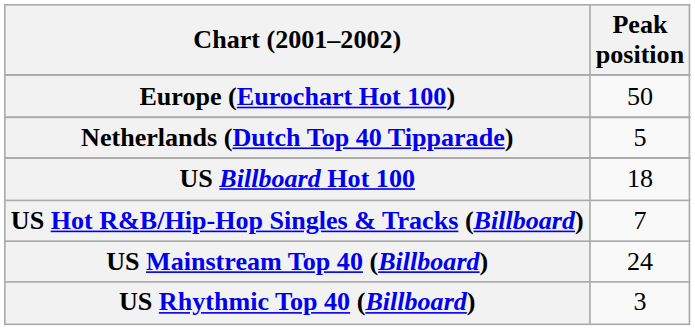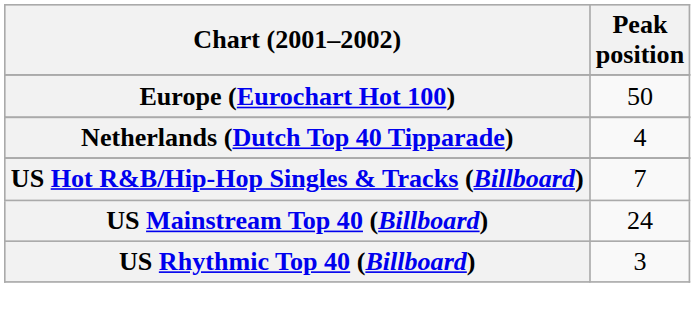 <table class="wikitable sortable plainrowheaders" style="text-align:center">
 <tr>
 <th>Chart (2001–2002)</th>
 <th>Peak<br>position</th>
 </tr>
 <tr>
 </tr>
 <tr>
 </tr>
 <tr>
 </tr>
 <tr>
 <th scope="row">Europe (<a href='#'>Eurochart Hot 100</a>)</th>
 <td>50</td>
 </tr>
 <tr>
 </tr>
 <tr>
 </tr>
 <tr>
 <th scope="row">Netherlands (<a href='#'>Dutch Top 40 Tipparade</a>)</th>
-<td align="center">5</td>
+<td align="center">4</td>
 </tr>
 <tr>
 </tr>
 <tr>
 </tr>
 <tr>
 </tr>
 <tr>
 </tr>
 <tr>
-</tr>
-<tr>
-<th scope="row">US <a href='#'><em>Billboard</em> Hot 100</a></th>
-<td>18</td>
 </tr>
 <tr>
 <th scope="row">US <a href='#'>Hot R&B/Hip-Hop Singles & Tracks</a> (<a href='#'><em>Billboard</em></a>)</th>
 <td>7</td>
 </tr>
 <tr>
 <th scope="row">US <a href='#'>Mainstream Top 40</a> (<a href='#'><em>Billboard</em></a>)</th>
 <td>24</td>
 </tr>
 <tr>
 <th scope="row">US <a href='#'>Rhythmic Top 40</a> (<a href='#'><em>Billboard</em></a>)</th>
 <td>3</td>
 </tr>
 </table>
